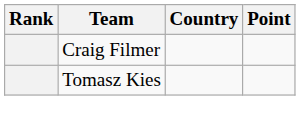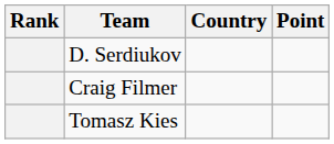 <table class="wikitable sortable">
 <tr>
 <th>Rank</th>
 <th>Team</th>
 <th>Country</th>
 <th>Point</th>
+</tr>
+<tr>
+<th></th>
+<td>D. Serdiukov</td>
+<td></td>
+<td></td>
 </tr>
 <tr>
 <th></th>
 <td>Craig Filmer</td>
 <td></td>
 <td></td>
 </tr>
 <tr>
 <th></th>
 <td>Tomasz Kies</td>
 <td></td>
 <td></td>
 </tr>
 </table>
